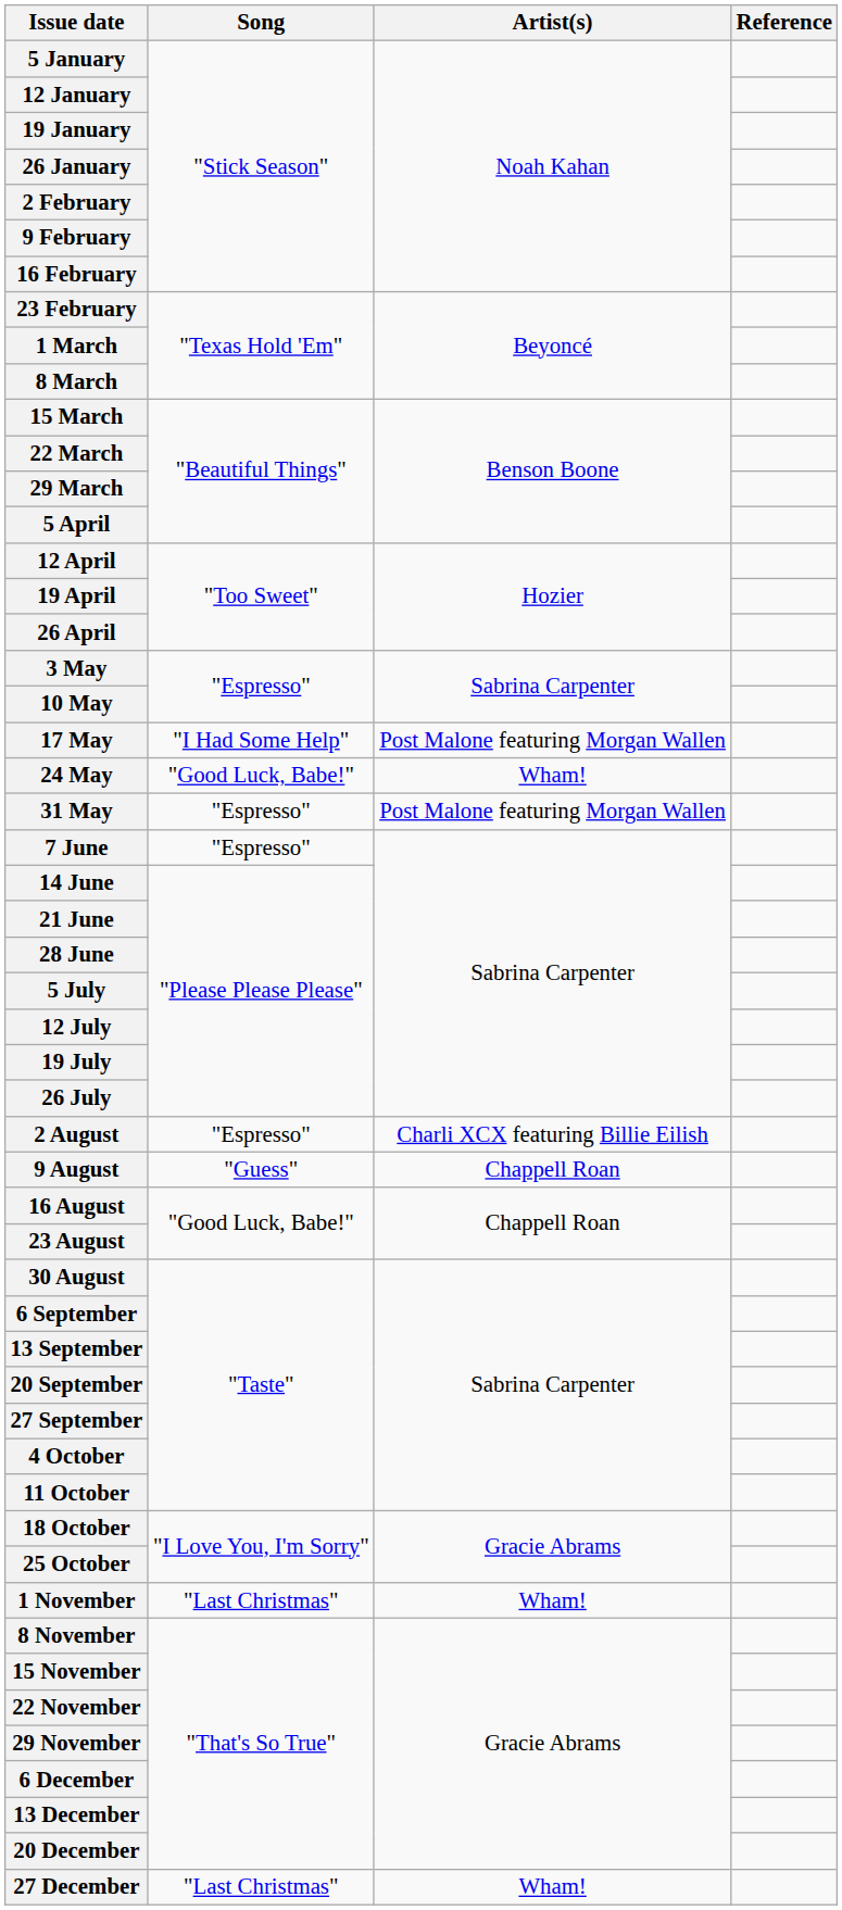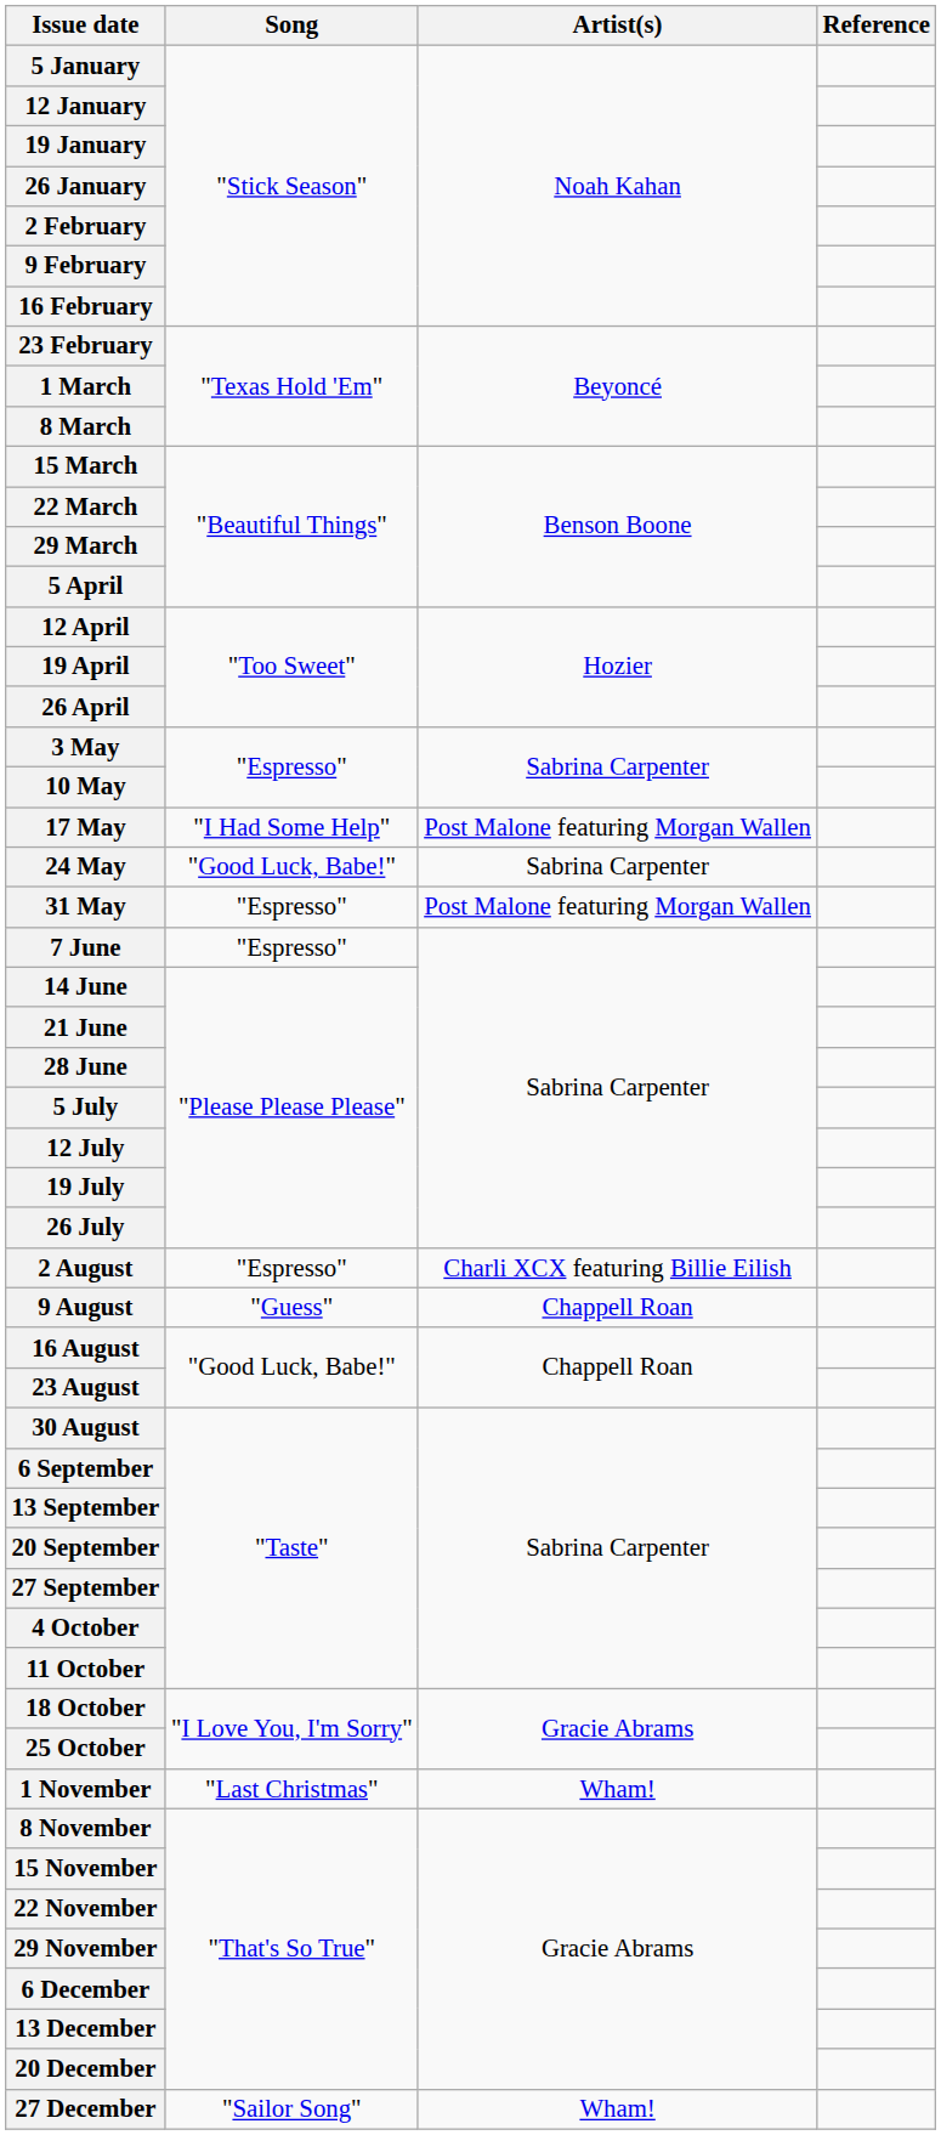 <table class="wikitable plainrowheaders">
 <tr>
 <th>Issue date</th>
 <th>Song</th>
 <th>Artist(s)</th>
 <th>Reference</th>
 </tr>
 <tr>
 <th scope="row">5 January</th>
 <td align="center" rowspan="7">"<a href='#'>Stick Season</a>"</td>
 <td align="center" rowspan="7"><a href='#'>Noah Kahan</a></td>
 <td align="center"></td>
 </tr>
 <tr>
 <th scope="row">12 January</th>
 <td align="center"></td>
 </tr>
 <tr>
 <th scope="row">19 January</th>
 <td align="center"></td>
 </tr>
 <tr>
 <th scope="row">26 January</th>
 <td align="center"></td>
 </tr>
 <tr>
 <th scope="row">2 February</th>
 <td align="center"></td>
 </tr>
 <tr>
 <th scope="row">9 February</th>
 <td align="center"></td>
 </tr>
 <tr>
 <th scope="row">16 February</th>
 <td align="center"></td>
 </tr>
 <tr>
 <th scope="row">23 February</th>
 <td align="center" rowspan="3">"<a href='#'>Texas Hold 'Em</a>"</td>
 <td align="center" rowspan="3"><a href='#'>Beyoncé</a></td>
 <td align="center"></td>
 </tr>
 <tr>
 <th scope="row">1 March</th>
 <td align="center"></td>
 </tr>
 <tr>
 <th scope="row">8 March</th>
 <td align="center"></td>
 </tr>
 <tr>
 <th scope="row">15 March</th>
 <td align="center" rowspan="4">"<a href='#'>Beautiful Things</a>"</td>
 <td align="center" rowspan="4"><a href='#'>Benson Boone</a></td>
 <td align="center"></td>
 </tr>
 <tr>
 <th scope="row">22 March</th>
 <td align="center"></td>
 </tr>
 <tr>
 <th scope="row">29 March</th>
 <td align="center"></td>
 </tr>
 <tr>
 <th scope="row">5 April</th>
 <td align="center"></td>
 </tr>
 <tr>
 <th scope="row">12 April</th>
 <td align="center" rowspan="3">"<a href='#'>Too Sweet</a>"</td>
 <td align="center" rowspan="3"><a href='#'>Hozier</a></td>
 <td align="center"></td>
 </tr>
 <tr>
 <th scope="row">19 April</th>
 <td align="center"></td>
 </tr>
 <tr>
 <th scope="row">26 April</th>
 <td align="center"></td>
 </tr>
 <tr>
 <th scope="row">3 May</th>
 <td align="center" rowspan="2">"<a href='#'>Espresso</a>"</td>
 <td align="center" rowspan="2"><a href='#'>Sabrina Carpenter</a></td>
 <td align="center"></td>
 </tr>
 <tr>
 <th scope="row">10 May</th>
 <td align="center"></td>
 </tr>
 <tr>
 <th scope="row">17 May</th>
 <td align="center">"<a href='#'>I Had Some Help</a>"</td>
 <td align="center"><a href='#'>Post Malone</a> featuring <a href='#'>Morgan Wallen</a></td>
 <td align="center"></td>
 </tr>
 <tr>
 <th scope="row">24 May</th>
 <td align="center">"<a href='#'>Good Luck, Babe!</a>"</td>
-<td align="center"><a href='#'>Wham!</a></td>
+<td align="center">Sabrina Carpenter</td>
 <td align="center"></td>
 </tr>
 <tr>
 <th scope="row">31 May</th>
 <td align="center">"Espresso"</td>
 <td align="center"><a href='#'>Post Malone</a> featuring <a href='#'>Morgan Wallen</a></td>
 <td align="center"></td>
 </tr>
 <tr>
 <th scope="row">7 June</th>
 <td align="center">"Espresso"</td>
 <td align="center" rowspan="8">Sabrina Carpenter</td>
 <td align="center"></td>
 </tr>
 <tr>
 <th scope="row">14 June</th>
 <td align="center" rowspan="7">"<a href='#'>Please Please Please</a>"</td>
 <td align="center"></td>
 </tr>
 <tr>
 <th scope="row">21 June</th>
 <td align="center"></td>
 </tr>
 <tr>
 <th scope="row">28 June</th>
 <td align="center"></td>
 </tr>
 <tr>
 <th scope="row">5 July</th>
 <td align="center"></td>
 </tr>
 <tr>
 <th scope="row">12 July</th>
 <td align="center"></td>
 </tr>
 <tr>
 <th scope="row">19 July</th>
 <td align="center"></td>
 </tr>
 <tr>
 <th scope="row">26 July</th>
 <td align="center"></td>
 </tr>
 <tr>
 <th scope="row">2 August</th>
 <td align="center">"Espresso"</td>
 <td align="center"><a href='#'>Charli XCX</a> featuring <a href='#'>Billie Eilish</a></td>
 <td align="center"></td>
 </tr>
 <tr>
 <th scope="row">9 August</th>
 <td align="center">"<a href='#'>Guess</a>"</td>
 <td align="center"><a href='#'>Chappell Roan</a></td>
 <td align="center"></td>
 </tr>
 <tr>
 <th scope="row">16 August</th>
 <td align="center" rowspan="2">"Good Luck, Babe!"</td>
 <td align="center" rowspan="2">Chappell Roan</td>
 <td align="center"></td>
 </tr>
 <tr>
 <th scope="row">23 August</th>
 <td align="center"></td>
 </tr>
 <tr>
 <th scope="row">30 August</th>
 <td align="center" rowspan="7">"<a href='#'>Taste</a>"</td>
 <td align="center" rowspan="7">Sabrina Carpenter</td>
 <td align="center"></td>
 </tr>
 <tr>
 <th scope="row">6 September</th>
 <td align="center"></td>
 </tr>
 <tr>
 <th scope="row">13 September</th>
 <td align="center"></td>
 </tr>
 <tr>
 <th scope="row">20 September</th>
 <td align="center"></td>
 </tr>
 <tr>
 <th scope="row">27 September</th>
 <td align="center"></td>
 </tr>
 <tr>
 <th scope="row">4 October</th>
 <td align="center"></td>
 </tr>
 <tr>
 <th scope="row">11 October</th>
 <td align="center"></td>
 </tr>
 <tr>
 <th scope="row">18 October</th>
 <td align="center" rowspan="2">"<a href='#'>I Love You, I'm Sorry</a>"</td>
 <td align="center" rowspan="2"><a href='#'>Gracie Abrams</a></td>
 <td align="center"></td>
 </tr>
 <tr>
 <th scope="row">25 October</th>
 <td align="center"></td>
 </tr>
 <tr>
 <th scope="row">1 November</th>
 <td align="center">"<a href='#'>Last Christmas</a>"</td>
 <td align="center"><a href='#'>Wham!</a></td>
 <td align="center"></td>
 </tr>
 <tr>
 <th scope="row">8 November</th>
 <td align="center" rowspan="7">"<a href='#'>That's So True</a>"</td>
 <td align="center" rowspan="7">Gracie Abrams</td>
 <td align="center"></td>
 </tr>
 <tr>
 <th scope="row">15 November</th>
 <td align="center"></td>
 </tr>
 <tr>
 <th scope="row">22 November</th>
 <td align="center"></td>
 </tr>
 <tr>
 <th scope="row">29 November</th>
 <td align="center"></td>
 </tr>
 <tr>
 <th scope="row">6 December</th>
 <td align="center"></td>
 </tr>
 <tr>
 <th scope="row">13 December</th>
 <td align="center"></td>
 </tr>
 <tr>
 <th scope="row">20 December</th>
 <td align="center"></td>
 </tr>
 <tr>
 <th scope="row">27 December</th>
-<td align="center">"<a href='#'>Last Christmas</a>"</td>
+<td align="center">"<a href='#'>Sailor Song</a>"</td>
 <td align="center"><a href='#'>Wham!</a></td>
 <td align="center"></td>
 </tr>
 </table>
